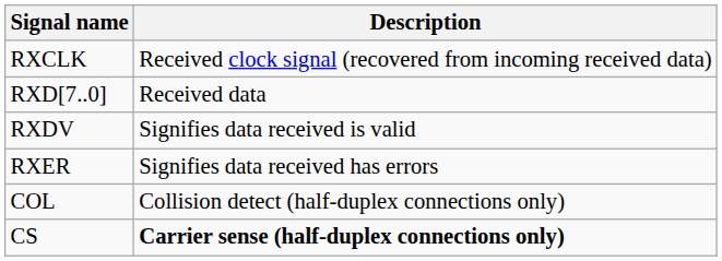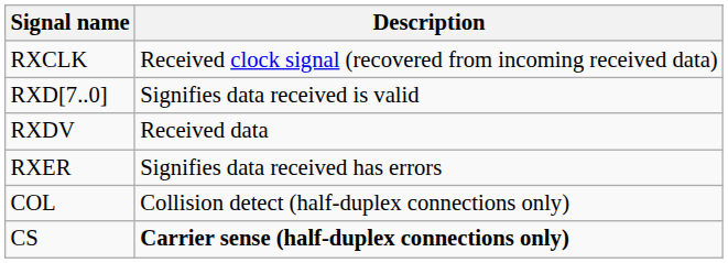 <table class="wikitable">
 <tr>
 <th>Signal name</th>
 <th>Description</th>
 </tr>
 <tr>
 <td>RXCLK</td>
 <td>Received <a href='#'>clock signal</a> (recovered from incoming received data)</td>
 </tr>
 <tr>
 <td>RXD[7..0]</td>
-<td>Received data</td>
+<td>Signifies data received is valid</td>
 </tr>
 <tr>
 <td>RXDV</td>
-<td>Signifies data received is valid</td>
+<td>Received data</td>
 </tr>
 <tr>
 <td>RXER</td>
 <td>Signifies data received has errors</td>
 </tr>
 <tr>
 <td>COL</td>
 <td>Collision detect (half-duplex connections only)</td>
 </tr>
 <tr>
 <td>CS</td>
 <td><strong>Carrier sense (half-duplex connections only)</strong></td>
 </tr>
 </table>
